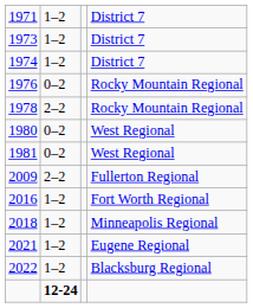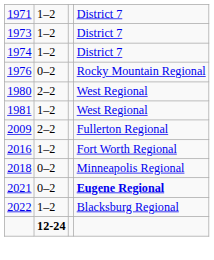 <table class="wikitable">
 <tr>
 <td><a href='#'>1971</a></td>
 <td>1–2</td>
 <td></td>
 <td><a href='#'>District 7</a></td>
 </tr>
 <tr>
 <td><a href='#'>1973</a></td>
 <td>1–2</td>
 <td></td>
 <td><a href='#'>District 7</a></td>
 </tr>
 <tr>
 <td><a href='#'>1974</a></td>
 <td>1–2</td>
 <td></td>
 <td><a href='#'>District 7</a></td>
 </tr>
 <tr>
 <td><a href='#'>1976</a></td>
 <td>0–2</td>
 <td></td>
 <td><a href='#'>Rocky Mountain Regional</a></td>
 </tr>
 <tr>
-<td><a href='#'>1978</a></td>
+<td><a href='#'>1980</a></td>
 <td>2–2</td>
-<td></td>
-<td><a href='#'>Rocky Mountain Regional</a></td>
-</tr>
-<tr>
-<td><a href='#'>1980</a></td>
-<td>0–2</td>
 <td></td>
 <td><a href='#'>West Regional</a></td>
 </tr>
 <tr>
 <td><a href='#'>1981</a></td>
-<td>0–2</td>
+<td>1–2</td>
 <td></td>
 <td><a href='#'>West Regional</a></td>
 </tr>
 <tr>
 <td><a href='#'>2009</a></td>
 <td>2–2</td>
 <td></td>
 <td><a href='#'>Fullerton Regional</a></td>
 </tr>
 <tr>
 <td><a href='#'>2016</a></td>
 <td>1–2</td>
 <td></td>
 <td><a href='#'>Fort Worth Regional</a></td>
 </tr>
 <tr>
 <td><a href='#'>2018</a></td>
-<td>1–2</td>
+<td>0–2</td>
 <td></td>
 <td><a href='#'>Minneapolis Regional</a></td>
 </tr>
 <tr>
 <td><a href='#'>2021</a></td>
-<td>1–2</td>
+<td>0–2</td>
 <td></td>
-<td><a href='#'>Eugene Regional</a></td>
+<td><strong><a href='#'>Eugene Regional</a></strong></td>
 </tr>
 <tr>
 <td><a href='#'>2022</a></td>
 <td>1–2</td>
 <td></td>
 <td><a href='#'>Blacksburg Regional</a></td>
 </tr>
 <tr>
 <td></td>
 <td><strong>12-24</strong></td>
 <td><strong></strong></td>
 <td></td>
 </tr>
 </table>
